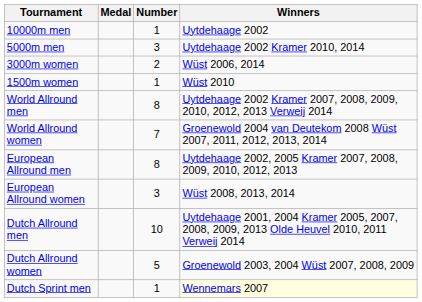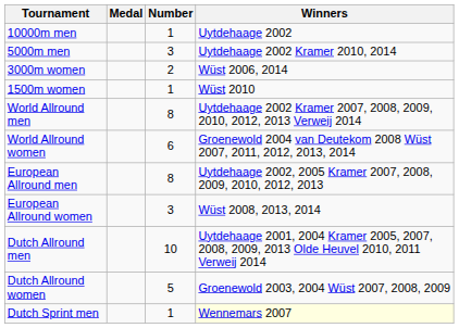 <table class="wikitable sortable" style="width:auto;">
 <tr>
 <th width="*">Tournament</th>
 <th width="*">Medal</th>
 <th width="*">Number</th>
 <th width="*">Winners</th>
 </tr>
 <tr>
 <td><a href='#'>10000m men</a></td>
 <td style="text-align:center"></td>
 <td style="text-align:center">1</td>
 <td><a href='#'>Uytdehaage</a> 2002</td>
 </tr>
 <tr>
 <td><a href='#'>5000m men</a></td>
 <td style="text-align:center"></td>
 <td style="text-align:center">3</td>
 <td><a href='#'>Uytdehaage</a> 2002 <a href='#'>Kramer</a> 2010, 2014</td>
 </tr>
 <tr>
 <td><a href='#'>3000m women</a></td>
 <td style="text-align:center"></td>
 <td style="text-align:center">2</td>
 <td><a href='#'>Wüst</a> 2006, 2014</td>
 </tr>
 <tr>
 <td><a href='#'>1500m women</a></td>
 <td style="text-align:center"></td>
 <td style="text-align:center">1</td>
 <td><a href='#'>Wüst</a> 2010</td>
 </tr>
 <tr>
 <td><a href='#'>World Allround men</a></td>
 <td style="text-align:center"></td>
 <td style="text-align:center">8</td>
 <td><a href='#'>Uytdehaage</a> 2002 <a href='#'>Kramer</a> 2007, 2008, 2009, 2010, 2012, 2013 <a href='#'>Verweij</a> 2014</td>
 </tr>
 <tr>
 <td><a href='#'>World Allround women</a></td>
 <td style="text-align:center"></td>
-<td style="text-align:center">7</td>
+<td style="text-align:center">6</td>
 <td><a href='#'>Groenewold</a> 2004 <a href='#'>van Deutekom</a> 2008 <a href='#'>Wüst</a> 2007, 2011, 2012, 2013, 2014</td>
 </tr>
 <tr>
 <td><a href='#'>European Allround men</a></td>
 <td style="text-align:center"></td>
 <td style="text-align:center">8</td>
 <td><a href='#'>Uytdehaage</a> 2002, 2005 <a href='#'>Kramer</a> 2007, 2008, 2009, 2010, 2012, 2013</td>
 </tr>
 <tr>
 <td><a href='#'>European Allround women</a></td>
 <td style="text-align:center"></td>
 <td style="text-align:center">3</td>
 <td><a href='#'>Wüst</a> 2008, 2013, 2014</td>
 </tr>
 <tr>
 <td><a href='#'>Dutch Allround men</a></td>
 <td style="text-align:center"></td>
 <td style="text-align:center">10</td>
 <td><a href='#'>Uytdehaage</a> 2001, 2004 <a href='#'>Kramer</a> 2005, 2007, 2008, 2009, 2013 <a href='#'>Olde Heuvel</a> 2010, 2011 <a href='#'>Verweij</a> 2014</td>
 </tr>
 <tr>
 <td><a href='#'>Dutch Allround women</a></td>
 <td style="text-align:center"></td>
 <td style="text-align:center">5</td>
 <td><a href='#'>Groenewold</a> 2003, 2004 <a href='#'>Wüst</a> 2007, 2008, 2009</td>
 </tr>
 <tr>
 <td><a href='#'>Dutch Sprint men</a></td>
 <td style="text-align:center"></td>
 <td style="text-align:center">1</td>
 <td style="background: lightyellow;"><a href='#'>Wennemars</a> 2007</td>
 </tr>
 </table>
